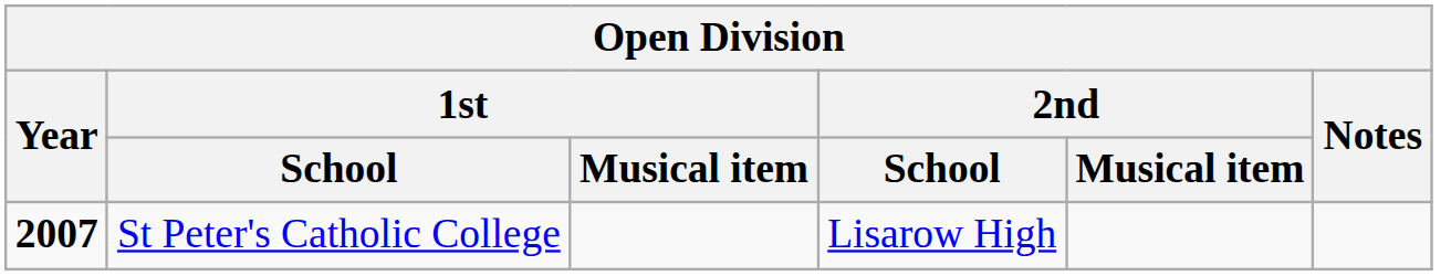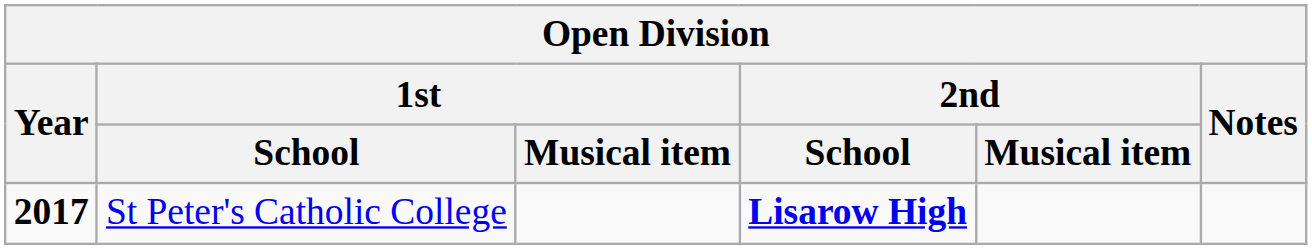 <table class="wikitable sortable">
 <tr>
 <th colspan=6>Open Division</th>
 </tr>
 <tr>
 <th rowspan=2>Year</th>
 <th colspan=2>1st</th>
 <th colspan=2>2nd</th>
 <th rowspan=2>Notes</th>
 </tr>
 <tr>
 <th>School</th>
 <th>Musical item</th>
 <th>School</th>
 <th>Musical item</th>
 </tr>
 <tr>
-<td><strong>2007</strong></td>
+<td><strong>2017</strong></td>
 <td><a href='#'>St Peter's Catholic College</a></td>
 <td></td>
-<td><a href='#'>Lisarow High</a></td>
+<td><strong><a href='#'>Lisarow High</a></strong></td>
 <td></td>
 <td></td>
 </tr>
 </table>
